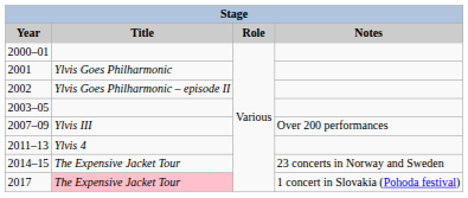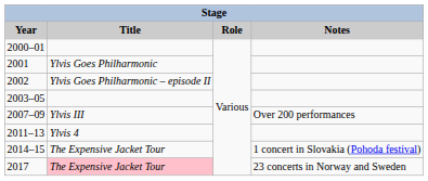 <table class="wikitable">
 <tr style="text-align:center;">
 <th colspan=4 style="background:#B0C4DE;">Stage</th>
 </tr>
 <tr style="text-align:center;">
 <th style="background:#ccc;">Year</th>
 <th style="background:#ccc;">Title</th>
 <th style="background:#ccc;">Role</th>
 <th style="background:#ccc;">Notes</th>
 </tr>
 <tr>
 <td>2000–01</td>
 <td></td>
 <td rowspan="8">Various</td>
 <td></td>
 </tr>
 <tr>
 <td>2001</td>
 <td><em>Ylvis Goes Philharmonic</em></td>
 <td></td>
 </tr>
 <tr>
 <td>2002</td>
 <td><em>Ylvis Goes Philharmonic – episode II</em></td>
 <td></td>
 </tr>
 <tr>
 <td>2003–05</td>
 <td></td>
 <td></td>
 </tr>
 <tr>
 <td>2007–09</td>
 <td><em>Ylvis III</em></td>
 <td>Over 200 performances</td>
 </tr>
 <tr>
 <td>2011–13</td>
 <td><em>Ylvis 4</em></td>
 <td></td>
 </tr>
 <tr>
 <td>2014–15</td>
 <td><em>The Expensive Jacket Tour</em></td>
-<td>23 concerts in Norway and Sweden</td>
+<td>1 concert in Slovakia (<a href='#'>Pohoda festival</a>)</td>
 </tr>
 <tr>
 <td>2017</td>
 <td style="background: pink;"><em>The Expensive Jacket Tour</em></td>
-<td>1 concert in Slovakia (<a href='#'>Pohoda festival</a>)</td>
+<td>23 concerts in Norway and Sweden</td>
 </tr>
 </table>
